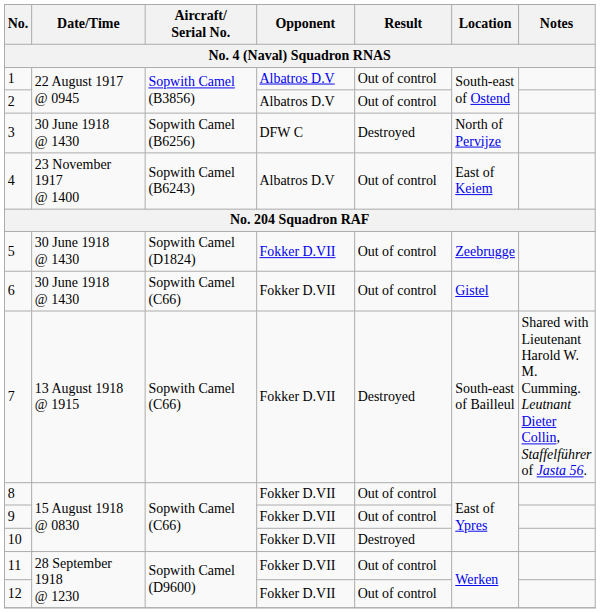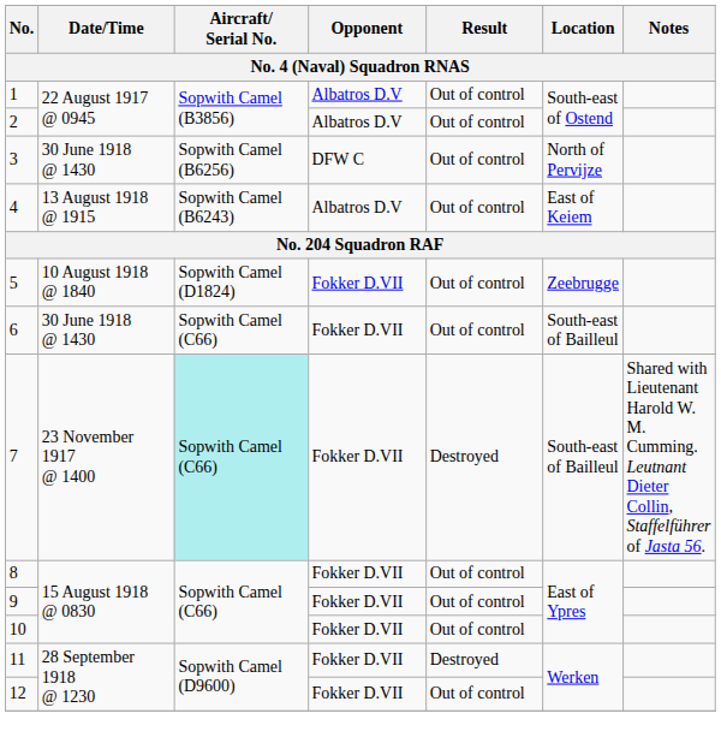 <table class="wikitable" style="font-size:90%;">
 <tr>
 </tr>
 <tr>
 <th>No.</th>
 <th width="125">Date/Time</th>
 <th width="125">Aircraft/<br>Serial No.</th>
 <th width="105">Opponent</th>
 <th width="105">Result</th>
 <th>Location</th>
 <th>Notes</th>
 </tr>
 <tr>
 <th colspan="7">No. 4 (Naval) Squadron RNAS</th>
 </tr>
 <tr>
 <td>1</td>
 <td rowspan="2">22 August 1917<br>@ 0945</td>
 <td rowspan="2"><a href='#'>Sopwith Camel</a><br>(B3856)</td>
 <td><a href='#'>Albatros D.V</a></td>
 <td>Out of control</td>
 <td rowspan="2">South-east of <a href='#'>Ostend</a></td>
 <td></td>
 </tr>
 <tr>
 <td>2</td>
 <td>Albatros D.V</td>
 <td>Out of control</td>
 <td></td>
 </tr>
 <tr>
 <td>3</td>
 <td>30 June 1918<br>@ 1430</td>
 <td>Sopwith Camel<br>(B6256)</td>
 <td>DFW C</td>
-<td>Destroyed</td>
+<td>Out of control</td>
 <td>North of <a href='#'>Pervijze</a></td>
 <td></td>
 </tr>
 <tr>
 <td>4</td>
-<td>23 November 1917<br>@ 1400</td>
+<td>13 August 1918<br>@ 1915</td>
 <td>Sopwith Camel<br>(B6243)</td>
 <td>Albatros D.V</td>
 <td>Out of control</td>
 <td>East of <a href='#'>Keiem</a></td>
 <td></td>
 </tr>
 <tr>
 <th colspan="7">No. 204 Squadron RAF</th>
 </tr>
 <tr>
 <td>5</td>
-<td>30 June 1918<br>@ 1430</td>
+<td>10 August 1918<br>@ 1840</td>
 <td>Sopwith Camel<br>(D1824)</td>
 <td><a href='#'>Fokker D.VII</a></td>
 <td>Out of control</td>
 <td><a href='#'>Zeebrugge</a></td>
 <td></td>
 </tr>
 <tr>
 <td>6</td>
 <td>30 June 1918<br>@ 1430</td>
 <td>Sopwith Camel<br>(C66)</td>
 <td>Fokker D.VII</td>
 <td>Out of control</td>
-<td><a href='#'>Gistel</a></td>
+<td>South-east of Bailleul</td>
 <td></td>
 </tr>
 <tr>
 <td>7</td>
-<td>13 August 1918<br>@ 1915</td>
-<td>Sopwith Camel<br>(C66)</td>
+<td>23 November 1917<br>@ 1400</td>
+<td style="background: paleturquoise;">Sopwith Camel<br>(C66)</td>
 <td>Fokker D.VII</td>
 <td>Destroyed</td>
 <td>South-east of Bailleul</td>
 <td>Shared with Lieutenant Harold W. M. Cumming.<br><em>Leutnant</em> <a href='#'>Dieter Collin</a>, <em>Staffelführer</em> of <em><a href='#'>Jasta 56</a></em>.</td>
 </tr>
 <tr>
 <td>8</td>
 <td rowspan="3">15 August 1918<br>@ 0830</td>
 <td rowspan="3">Sopwith Camel<br>(C66)</td>
 <td>Fokker D.VII</td>
 <td>Out of control</td>
 <td rowspan="3">East of <a href='#'>Ypres</a></td>
 <td></td>
 </tr>
 <tr>
 <td>9</td>
 <td>Fokker D.VII</td>
 <td>Out of control</td>
 <td></td>
 </tr>
 <tr>
 <td>10</td>
 <td>Fokker D.VII</td>
-<td>Destroyed</td>
+<td>Out of control</td>
 <td></td>
 </tr>
 <tr>
 <td>11</td>
 <td rowspan="2">28 September 1918<br>@ 1230</td>
 <td rowspan="2">Sopwith Camel<br>(D9600)</td>
 <td>Fokker D.VII</td>
-<td>Out of control</td>
+<td>Destroyed</td>
 <td rowspan="2"><a href='#'>Werken</a></td>
 <td></td>
 </tr>
 <tr>
 <td>12</td>
 <td>Fokker D.VII</td>
 <td>Out of control</td>
 <td></td>
 </tr>
 <tr>
 </tr>
 </table>
